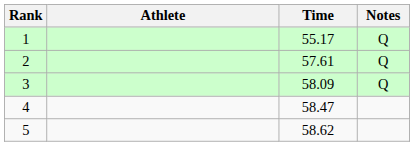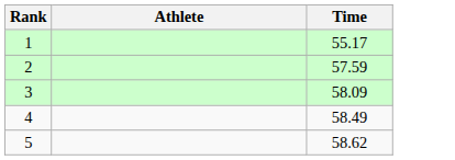 <table class="wikitable" style="text-align:center">
 <tr>
 <th width=40>Rank</th>
 <th width=250>Athlete</th>
 <th width=80>Time</th>
-<th width=50>Notes</th>
 </tr>
 <tr bgcolor=ccffcc>
 <td>1</td>
 <td align=left></td>
 <td>55.17</td>
-<td>Q</td>
 </tr>
 <tr bgcolor=ccffcc>
 <td>2</td>
 <td align=left></td>
-<td>57.61</td>
-<td>Q</td>
+<td>57.59</td>
 </tr>
 <tr bgcolor=ccffcc>
 <td>3</td>
 <td align=left></td>
 <td>58.09</td>
-<td>Q</td>
 </tr>
 <tr>
 <td>4</td>
 <td align=left></td>
-<td>58.47</td>
-<td></td>
+<td>58.49</td>
 </tr>
 <tr>
 <td>5</td>
 <td align=left></td>
 <td>58.62</td>
-<td></td>
 </tr>
 </table>
